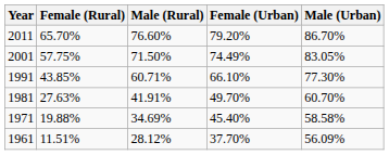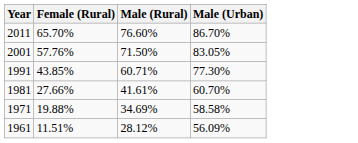 <table class="wikitable sortable">
 <tr>
 <th>Year</th>
 <th>Female (Rural)</th>
 <th>Male (Rural)</th>
-<th>Female (Urban)</th>
 <th>Male (Urban)</th>
 </tr>
 <tr>
 <td>2011</td>
 <td>65.70%</td>
 <td>76.60%</td>
-<td>79.20%</td>
 <td>86.70%</td>
 </tr>
 <tr>
 <td>2001</td>
-<td>57.75%</td>
+<td>57.76%</td>
 <td>71.50%</td>
-<td>74.49%</td>
 <td>83.05%</td>
 </tr>
 <tr>
 <td>1991</td>
 <td>43.85%</td>
 <td>60.71%</td>
-<td>66.10%</td>
 <td>77.30%</td>
 </tr>
 <tr>
 <td>1981</td>
-<td>27.63%</td>
-<td>41.91%</td>
-<td>49.70%</td>
+<td>27.66%</td>
+<td>41.61%</td>
 <td>60.70%</td>
 </tr>
 <tr>
 <td>1971</td>
 <td>19.88%</td>
 <td>34.69%</td>
-<td>45.40%</td>
 <td>58.58%</td>
 </tr>
 <tr>
 <td>1961</td>
 <td>11.51%</td>
 <td>28.12%</td>
-<td>37.70%</td>
 <td>56.09%</td>
 </tr>
 </table>
